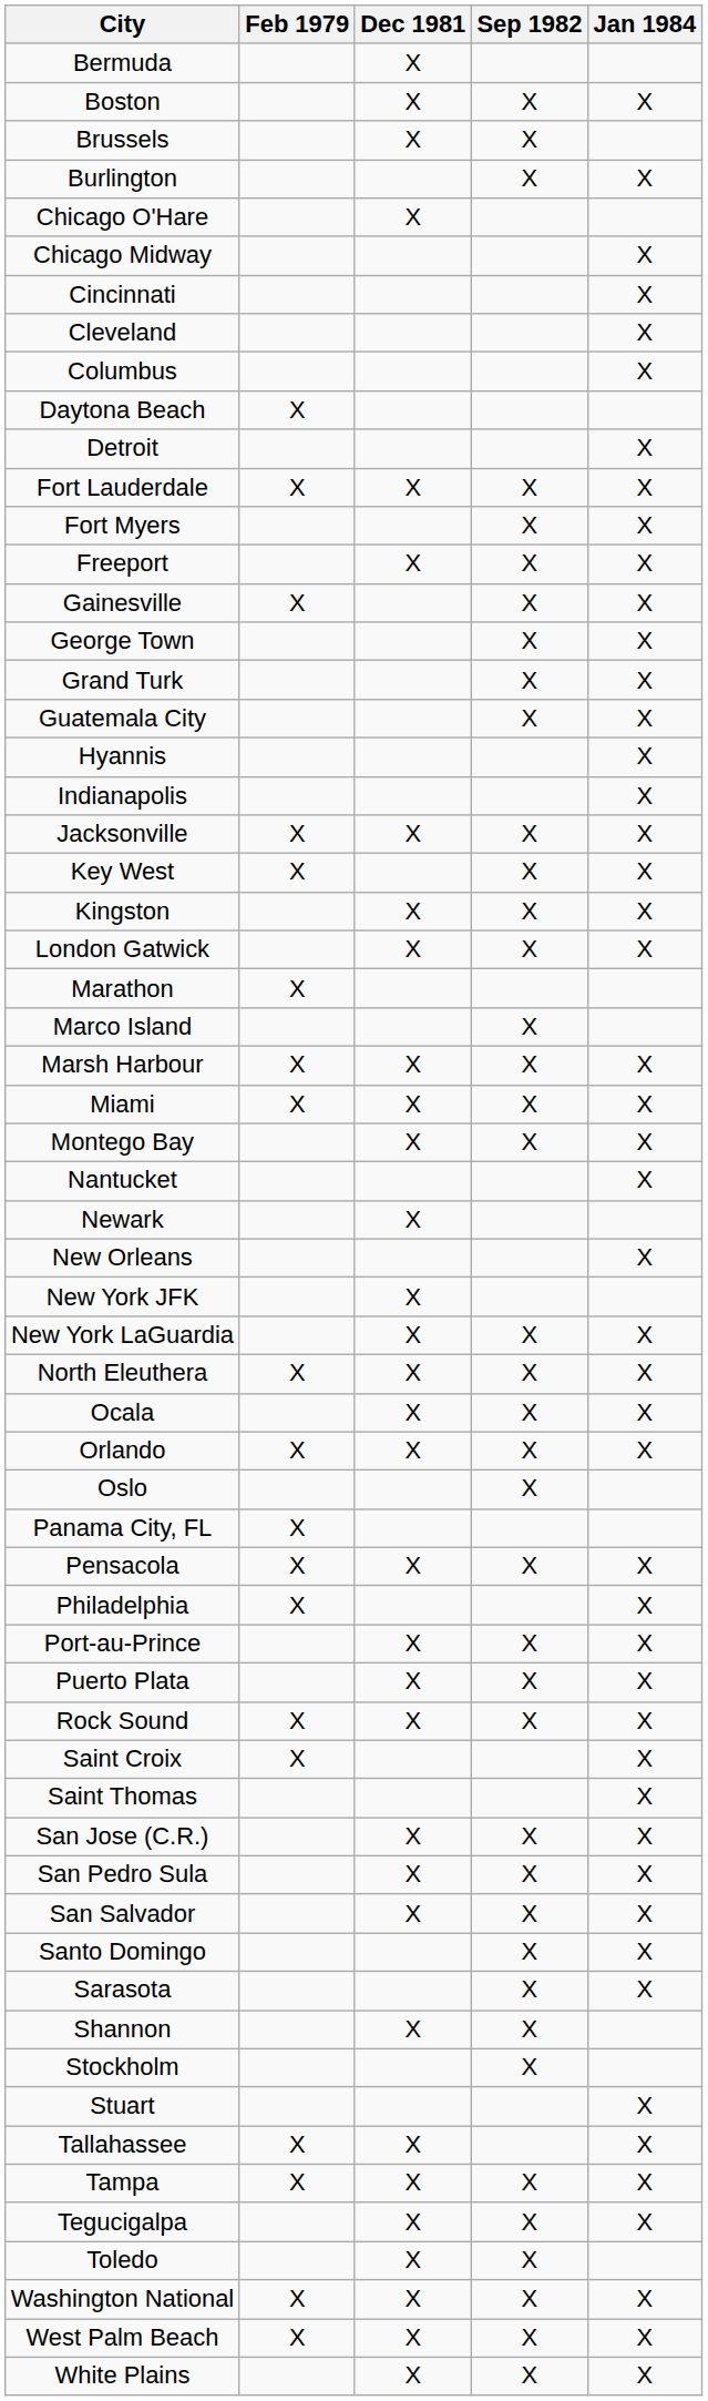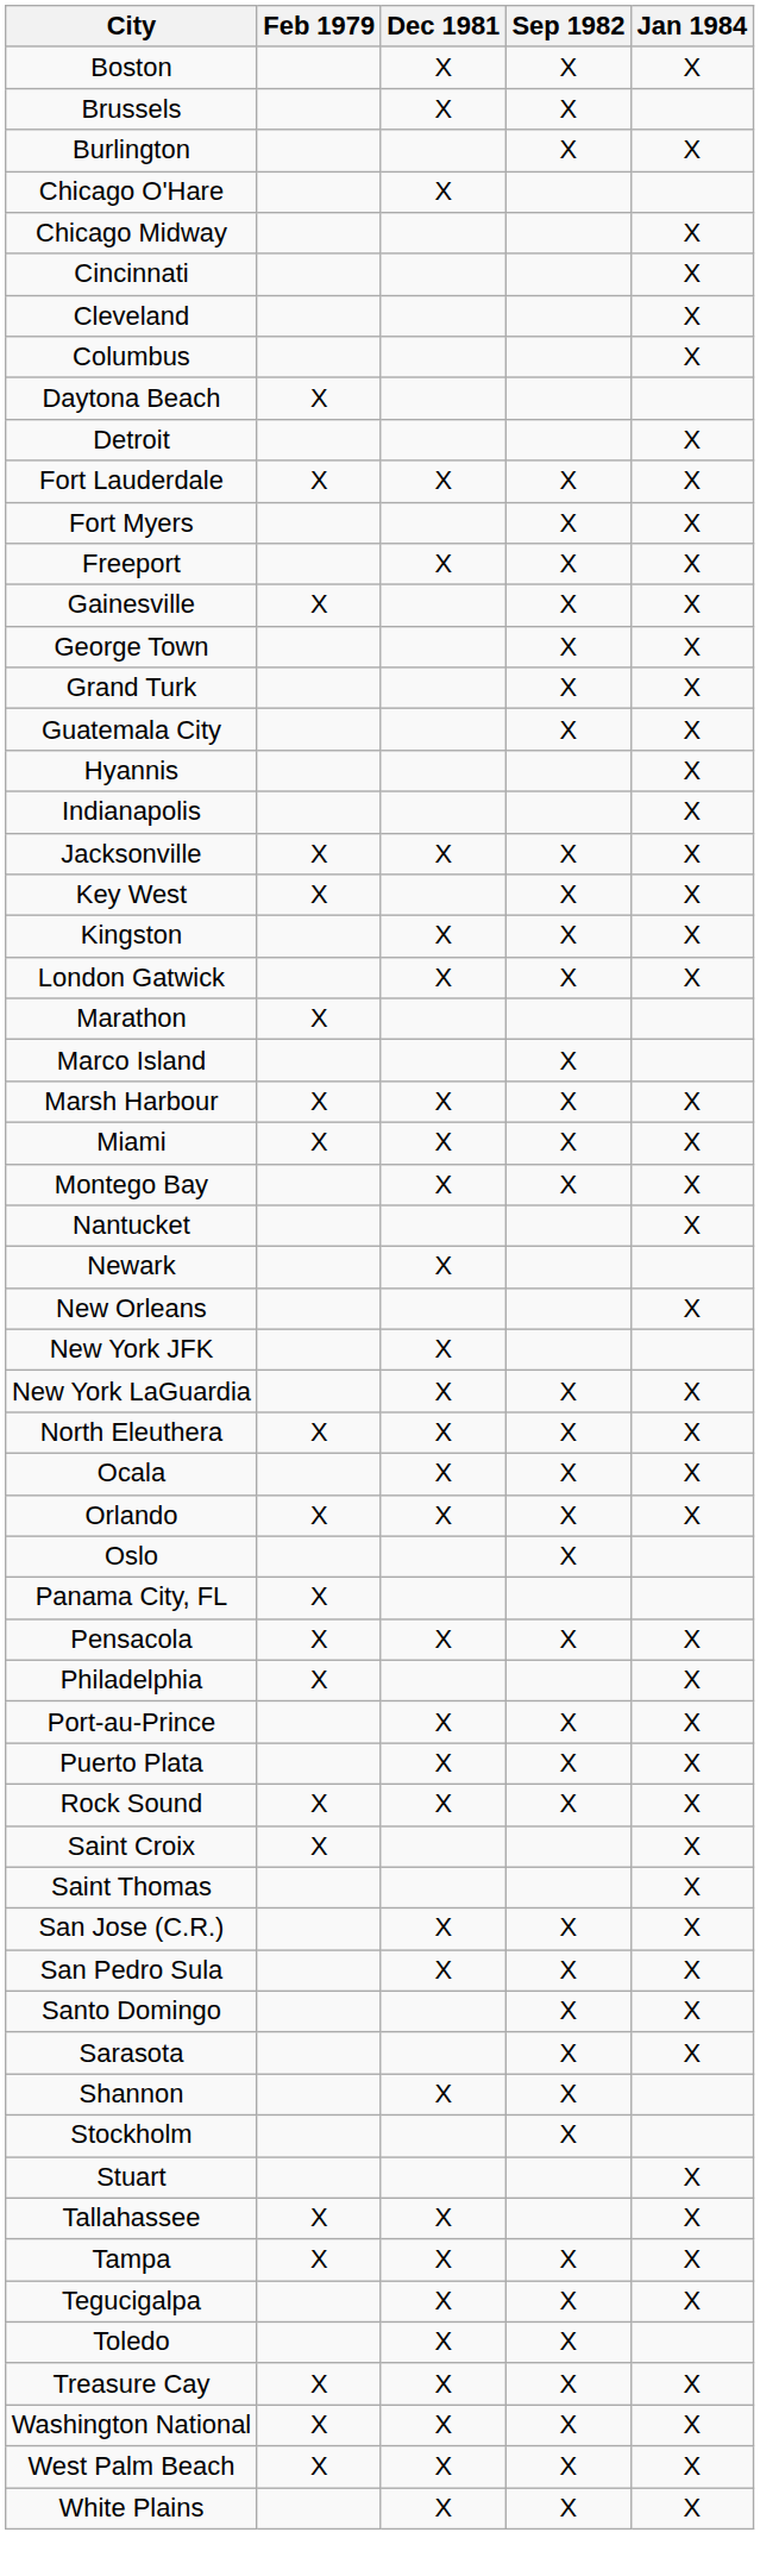 <table class="wikitable toccolours" cellpadding="3" style="border-collapse:collapse; text-align:center; border:1">
 <tr>
 <th>City</th>
 <th>Feb 1979</th>
 <th>Dec 1981</th>
 <th>Sep 1982</th>
 <th>Jan 1984</th>
-</tr>
-<tr>
-<td>Bermuda</td>
-<td></td>
-<td>X</td>
-<td></td>
-<td></td>
 </tr>
 <tr>
 <td>Boston</td>
 <td></td>
 <td>X</td>
 <td>X</td>
 <td>X</td>
 </tr>
 <tr>
 <td>Brussels</td>
 <td></td>
 <td>X</td>
 <td>X</td>
 <td></td>
 </tr>
 <tr>
 <td>Burlington</td>
 <td></td>
 <td></td>
 <td>X</td>
 <td>X</td>
 </tr>
 <tr>
 <td>Chicago O'Hare</td>
 <td></td>
 <td>X</td>
 <td></td>
 <td></td>
 </tr>
 <tr>
 <td>Chicago Midway</td>
 <td></td>
 <td></td>
 <td></td>
 <td>X</td>
 </tr>
 <tr>
 <td>Cincinnati</td>
 <td></td>
 <td></td>
 <td></td>
 <td>X</td>
 </tr>
 <tr>
 <td>Cleveland</td>
 <td></td>
 <td></td>
 <td></td>
 <td>X</td>
 </tr>
 <tr>
 <td>Columbus</td>
 <td></td>
 <td></td>
 <td></td>
 <td>X</td>
 </tr>
 <tr>
 <td>Daytona Beach</td>
 <td>X</td>
 <td></td>
 <td></td>
 <td></td>
 </tr>
 <tr>
 <td>Detroit</td>
 <td></td>
 <td></td>
 <td></td>
 <td>X</td>
 </tr>
 <tr>
 <td>Fort Lauderdale</td>
 <td>X</td>
 <td>X</td>
 <td>X</td>
 <td>X</td>
 </tr>
 <tr>
 <td>Fort Myers</td>
 <td></td>
 <td></td>
 <td>X</td>
 <td>X</td>
 </tr>
 <tr>
 <td>Freeport</td>
 <td></td>
 <td>X</td>
 <td>X</td>
 <td>X</td>
 </tr>
 <tr>
 <td>Gainesville</td>
 <td>X</td>
 <td></td>
 <td>X</td>
 <td>X</td>
 </tr>
 <tr>
 <td>George Town</td>
 <td></td>
 <td></td>
 <td>X</td>
 <td>X</td>
 </tr>
 <tr>
 <td>Grand Turk</td>
 <td></td>
 <td></td>
 <td>X</td>
 <td>X</td>
 </tr>
 <tr>
 <td>Guatemala City</td>
 <td></td>
 <td></td>
 <td>X</td>
 <td>X</td>
 </tr>
 <tr>
 <td>Hyannis</td>
 <td></td>
 <td></td>
 <td></td>
 <td>X</td>
 </tr>
 <tr>
 <td>Indianapolis</td>
 <td></td>
 <td></td>
 <td></td>
 <td>X</td>
 </tr>
 <tr>
 <td>Jacksonville</td>
 <td>X</td>
 <td>X</td>
 <td>X</td>
 <td>X</td>
 </tr>
 <tr>
 <td>Key West</td>
 <td>X</td>
 <td></td>
 <td>X</td>
 <td>X</td>
 </tr>
 <tr>
 <td>Kingston</td>
 <td></td>
 <td>X</td>
 <td>X</td>
 <td>X</td>
 </tr>
 <tr>
 <td>London Gatwick</td>
 <td></td>
 <td>X</td>
 <td>X</td>
 <td>X</td>
 </tr>
 <tr>
 <td>Marathon</td>
 <td>X</td>
 <td></td>
 <td></td>
 <td></td>
 </tr>
 <tr>
 <td>Marco Island</td>
 <td></td>
 <td></td>
 <td>X</td>
 <td></td>
 </tr>
 <tr>
 <td>Marsh Harbour</td>
 <td>X</td>
 <td>X</td>
 <td>X</td>
 <td>X</td>
 </tr>
 <tr>
 <td>Miami</td>
 <td>X</td>
 <td>X</td>
 <td>X</td>
 <td>X</td>
 </tr>
 <tr>
 <td>Montego Bay</td>
 <td></td>
 <td>X</td>
 <td>X</td>
 <td>X</td>
 </tr>
 <tr>
 <td>Nantucket</td>
 <td></td>
 <td></td>
 <td></td>
 <td>X</td>
 </tr>
 <tr>
 <td>Newark</td>
 <td></td>
 <td>X</td>
 <td></td>
 <td></td>
 </tr>
 <tr>
 <td>New Orleans</td>
 <td></td>
 <td></td>
 <td></td>
 <td>X</td>
 </tr>
 <tr>
 <td>New York JFK</td>
 <td></td>
 <td>X</td>
 <td></td>
 <td></td>
 </tr>
 <tr>
 <td>New York LaGuardia</td>
 <td></td>
 <td>X</td>
 <td>X</td>
 <td>X</td>
 </tr>
 <tr>
 <td>North Eleuthera</td>
 <td>X</td>
 <td>X</td>
 <td>X</td>
 <td>X</td>
 </tr>
 <tr>
 <td>Ocala</td>
 <td></td>
 <td>X</td>
 <td>X</td>
 <td>X</td>
 </tr>
 <tr>
 <td>Orlando</td>
 <td>X</td>
 <td>X</td>
 <td>X</td>
 <td>X</td>
 </tr>
 <tr>
 <td>Oslo</td>
 <td></td>
 <td></td>
 <td>X</td>
 <td></td>
 </tr>
 <tr>
 <td>Panama City, FL</td>
 <td>X</td>
 <td></td>
 <td></td>
 <td></td>
 </tr>
 <tr>
 <td>Pensacola</td>
 <td>X</td>
 <td>X</td>
 <td>X</td>
 <td>X</td>
 </tr>
 <tr>
 <td>Philadelphia</td>
 <td>X</td>
 <td></td>
 <td></td>
 <td>X</td>
 </tr>
 <tr>
 <td>Port-au-Prince</td>
 <td></td>
 <td>X</td>
 <td>X</td>
 <td>X</td>
 </tr>
 <tr>
 <td>Puerto Plata</td>
 <td></td>
 <td>X</td>
 <td>X</td>
 <td>X</td>
 </tr>
 <tr>
 <td>Rock Sound</td>
 <td>X</td>
 <td>X</td>
 <td>X</td>
 <td>X</td>
 </tr>
 <tr>
 <td>Saint Croix</td>
 <td>X</td>
 <td></td>
 <td></td>
 <td>X</td>
 </tr>
 <tr>
 <td>Saint Thomas</td>
 <td></td>
 <td></td>
 <td></td>
 <td>X</td>
 </tr>
 <tr>
 <td>San Jose (C.R.)</td>
 <td></td>
 <td>X</td>
 <td>X</td>
 <td>X</td>
 </tr>
 <tr>
 <td>San Pedro Sula</td>
 <td></td>
 <td>X</td>
 <td>X</td>
 <td>X</td>
 </tr>
 <tr>
-<td>San Salvador</td>
-<td></td>
-<td>X</td>
-<td>X</td>
-<td>X</td>
-</tr>
-<tr>
 <td>Santo Domingo</td>
 <td></td>
 <td></td>
 <td>X</td>
 <td>X</td>
 </tr>
 <tr>
 <td>Sarasota</td>
 <td></td>
 <td></td>
 <td>X</td>
 <td>X</td>
 </tr>
 <tr>
 <td>Shannon</td>
 <td></td>
 <td>X</td>
 <td>X</td>
 <td></td>
 </tr>
 <tr>
 <td>Stockholm</td>
 <td></td>
 <td></td>
 <td>X</td>
 <td></td>
 </tr>
 <tr>
 <td>Stuart</td>
 <td></td>
 <td></td>
 <td></td>
 <td>X</td>
 </tr>
 <tr>
 <td>Tallahassee</td>
 <td>X</td>
 <td>X</td>
 <td></td>
 <td>X</td>
 </tr>
 <tr>
 <td>Tampa</td>
 <td>X</td>
 <td>X</td>
 <td>X</td>
 <td>X</td>
 </tr>
 <tr>
 <td>Tegucigalpa</td>
 <td></td>
 <td>X</td>
 <td>X</td>
 <td>X</td>
 </tr>
 <tr>
 <td>Toledo</td>
 <td></td>
 <td>X</td>
 <td>X</td>
 <td></td>
 </tr>
 <tr>
+<td>Treasure Cay</td>
+<td>X</td>
+<td>X</td>
+<td>X</td>
+<td>X</td>
+</tr>
+<tr>
 <td>Washington National</td>
 <td>X</td>
 <td>X</td>
 <td>X</td>
 <td>X</td>
 </tr>
 <tr>
 <td>West Palm Beach</td>
 <td>X</td>
 <td>X</td>
 <td>X</td>
 <td>X</td>
 </tr>
 <tr>
 <td>White Plains</td>
 <td></td>
 <td>X</td>
 <td>X</td>
 <td>X</td>
 </tr>
 </table>
